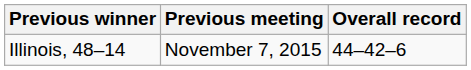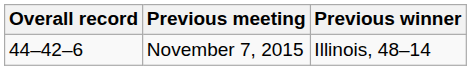 <table class="wikitable">
 <tr>
+<th>Overall record</th>
+<th>Previous meeting</th>
 <th>Previous winner</th>
-<th>Previous meeting</th>
-<th>Overall record</th>
 </tr>
 <tr>
+<td>44–42–6</td>
+<td>November 7, 2015</td>
 <td>Illinois, 48–14</td>
-<td>November 7, 2015</td>
-<td>44–42–6</td>
 </tr>
 </table>
